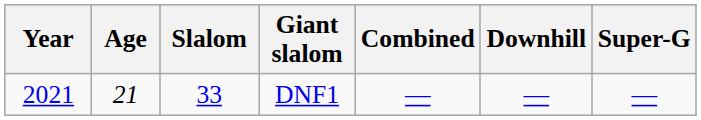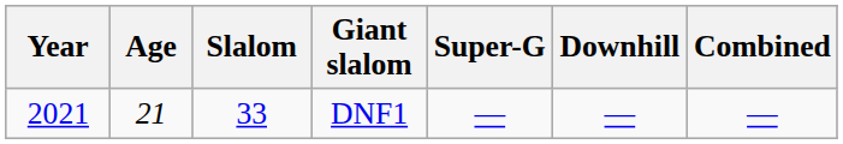 <table class=wikitable style="text-align:center">
 <tr>
 <th>  Year  </th>
 <th> Age </th>
 <th> Slalom </th>
 <th>Giant<br> slalom </th>
+<th>Super-G</th>
+<th>Downhill</th>
 <th>Combined</th>
-<th>Downhill</th>
-<th>Super-G</th>
 </tr>
 <tr>
 <td><a href='#'>2021</a></td>
 <td><em>21</em></td>
 <td><a href='#'>33</a></td>
 <td><a href='#'>DNF1</a></td>
 <td><a href='#'>—</a></td>
 <td><a href='#'>—</a></td>
 <td><a href='#'>—</a></td>
 </tr>
 </table>
